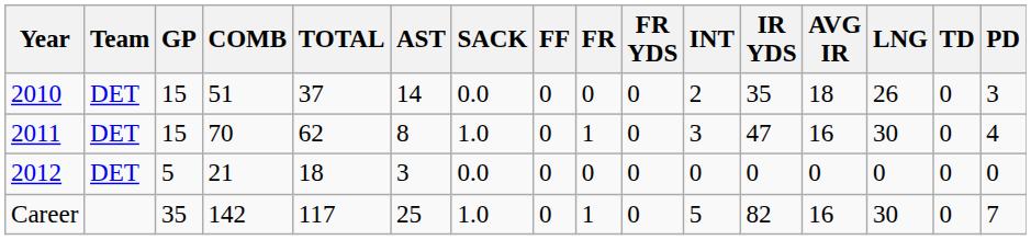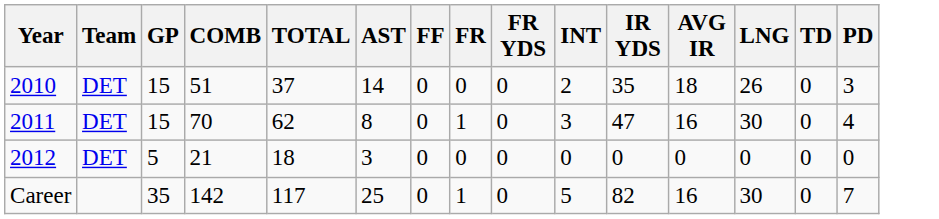 <table class="wikitable">
 <tr>
 <th>Year</th>
 <th>Team</th>
 <th>GP</th>
 <th>COMB</th>
 <th>TOTAL</th>
 <th>AST</th>
-<th>SACK</th>
 <th>FF</th>
 <th>FR</th>
 <th>FR YDS</th>
 <th>INT</th>
 <th>IR YDS</th>
 <th>AVG IR</th>
 <th>LNG</th>
 <th>TD</th>
 <th>PD</th>
 </tr>
 <tr>
 <td><a href='#'>2010</a></td>
 <td><a href='#'>DET</a></td>
 <td>15</td>
 <td>51</td>
 <td>37</td>
 <td>14</td>
-<td>0.0</td>
 <td>0</td>
 <td>0</td>
 <td>0</td>
 <td>2</td>
 <td>35</td>
 <td>18</td>
 <td>26</td>
 <td>0</td>
 <td>3</td>
 </tr>
 <tr>
 <td><a href='#'>2011</a></td>
 <td><a href='#'>DET</a></td>
 <td>15</td>
 <td>70</td>
 <td>62</td>
 <td>8</td>
-<td>1.0</td>
 <td>0</td>
 <td>1</td>
 <td>0</td>
 <td>3</td>
 <td>47</td>
 <td>16</td>
 <td>30</td>
 <td>0</td>
 <td>4</td>
 </tr>
 <tr>
 <td><a href='#'>2012</a></td>
 <td><a href='#'>DET</a></td>
 <td>5</td>
 <td>21</td>
 <td>18</td>
 <td>3</td>
-<td>0.0</td>
 <td>0</td>
 <td>0</td>
 <td>0</td>
 <td>0</td>
 <td>0</td>
 <td>0</td>
 <td>0</td>
 <td>0</td>
 <td>0</td>
 </tr>
 <tr>
 <td>Career</td>
 <td></td>
 <td>35</td>
 <td>142</td>
 <td>117</td>
 <td>25</td>
-<td>1.0</td>
 <td>0</td>
 <td>1</td>
 <td>0</td>
 <td>5</td>
 <td>82</td>
 <td>16</td>
 <td>30</td>
 <td>0</td>
 <td>7</td>
 </tr>
 </table>
